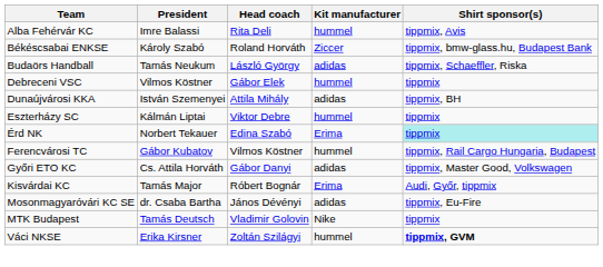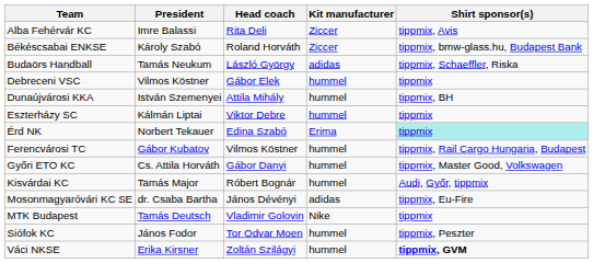 <table class="wikitable sortable" left; style="font-size:95%;">
 <tr>
 <th>Team</th>
 <th>President</th>
 <th>Head coach</th>
 <th>Kit manufacturer</th>
 <th>Shirt sponsor(s)</th>
 </tr>
 <tr>
 <td> Alba Fehérvár KC</td>
 <td>Imre Balassi</td>
 <td> <a href='#'>Rita Deli</a></td>
-<td><a href='#'>hummel</a></td>
+<td><a href='#'>Ziccer</a></td>
 <td><a href='#'>tippmix</a>, <a href='#'>Avis</a></td>
 </tr>
 <tr>
 <td> Békéscsabai ENKSE</td>
 <td>Károly Szabó</td>
 <td> Roland Horváth</td>
 <td><a href='#'>Ziccer</a></td>
 <td><a href='#'>tippmix</a>, bmw-glass.hu, <a href='#'>Budapest Bank</a></td>
 </tr>
 <tr>
 <td> Budaörs Handball</td>
 <td>Tamás Neukum</td>
 <td> <a href='#'>László György</a></td>
 <td><a href='#'>adidas</a></td>
 <td><a href='#'>tippmix</a>, <a href='#'>Schaeffler</a>, Riska</td>
 </tr>
 <tr>
 <td> Debreceni VSC</td>
 <td>Vilmos Köstner</td>
 <td> <a href='#'>Gábor Elek</a></td>
 <td><a href='#'>hummel</a></td>
 <td><a href='#'>tippmix</a></td>
 </tr>
 <tr>
 <td> Dunaújvárosi KKA</td>
 <td>István Szemenyei</td>
 <td> <a href='#'>Attila Mihály</a></td>
-<td>adidas</td>
+<td>hummel</td>
 <td><a href='#'>tippmix</a>, BH</td>
 </tr>
 <tr>
 <td> Eszterházy SC</td>
 <td>Kálmán Liptai</td>
 <td> <a href='#'>Viktor Debre</a></td>
 <td><a href='#'>hummel</a></td>
 <td><a href='#'>tippmix</a></td>
 </tr>
 <tr>
 <td> Érd NK</td>
 <td>Norbert Tekauer</td>
 <td> <a href='#'>Edina Szabó</a></td>
 <td><a href='#'>Erima</a></td>
 <td style="background: paleturquoise;"><a href='#'>tippmix</a></td>
 </tr>
 <tr>
 <td> Ferencvárosi TC</td>
 <td><a href='#'>Gábor Kubatov</a></td>
 <td> Vilmos Köstner</td>
 <td>hummel</td>
 <td><a href='#'>tippmix</a>, <a href='#'>Rail Cargo Hungaria</a>, <a href='#'>Budapest</a></td>
 </tr>
 <tr>
 <td> Győri ETO KC</td>
 <td>Cs. Attila Horváth</td>
 <td> <a href='#'>Gábor Danyi</a></td>
-<td>adidas</td>
+<td>hummel</td>
 <td><a href='#'>tippmix</a>, Master Good, <a href='#'>Volkswagen</a></td>
 </tr>
 <tr>
 <td> Kisvárdai KC</td>
 <td>Tamás Major</td>
 <td> Róbert Bognár</td>
-<td><a href='#'>Erima</a></td>
+<td>hummel</td>
 <td><a href='#'>Audi</a>, <a href='#'>Győr</a>, <a href='#'>tippmix</a></td>
 </tr>
 <tr>
 <td> Mosonmagyaróvári KC SE</td>
 <td>dr. Csaba Bartha</td>
 <td> János Dévényi</td>
 <td>adidas</td>
 <td><a href='#'>tippmix</a>, Eu-Fire</td>
 </tr>
 <tr>
 <td> MTK Budapest</td>
 <td><a href='#'>Tamás Deutsch</a></td>
 <td> <a href='#'>Vladimir Golovin</a></td>
 <td>Nike</td>
 <td><a href='#'>tippmix</a></td>
 </tr>
 <tr>
+<td> Siófok KC</td>
+<td>János Fodor</td>
+<td> <a href='#'>Tor Odvar Moen</a></td>
+<td>hummel</td>
+<td><a href='#'>tippmix</a>, Peszter</td>
+</tr>
+<tr>
 <td> Váci NKSE</td>
 <td><a href='#'>Erika Kirsner</a></td>
 <td> <a href='#'>Zoltán Szilágyi</a></td>
 <td>hummel</td>
 <td><strong><a href='#'>tippmix</a>, GVM</strong></td>
 </tr>
 </table>
